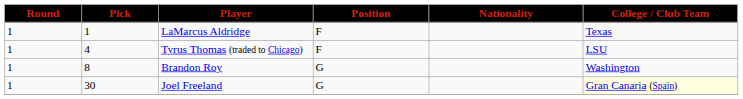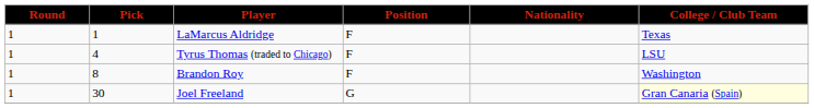 <table class="wikitable sortable sortable">
 <tr>
 <th style="background:#000000; color:#D1210A"  width="10%">Round</th>
 <th style="background:#000000; color:#D1210A"  width="10%">Pick</th>
 <th style="background:#000000; color:#D1210A"  width="20%">Player</th>
 <th style="background:#000000; color:#D1210A"  width="15%">Position</th>
 <th style="background:#000000; color:#D1210A"  width="20%">Nationality</th>
 <th style="background:#000000; color:#D1210A"  width="20%">College / Club Team</th>
 </tr>
 <tr>
 <td>1</td>
 <td>1</td>
 <td><a href='#'>LaMarcus Aldridge</a></td>
 <td>F</td>
 <td></td>
 <td><a href='#'>Texas</a></td>
 </tr>
 <tr>
 <td>1</td>
 <td>4</td>
 <td><a href='#'>Tyrus Thomas</a> <small>(traded to <a href='#'>Chicago</a>)</small></td>
 <td>F</td>
 <td></td>
 <td><a href='#'>LSU</a></td>
 </tr>
 <tr>
 <td>1</td>
 <td>8</td>
 <td><a href='#'>Brandon Roy</a></td>
-<td>G</td>
+<td>F</td>
 <td></td>
 <td><a href='#'>Washington</a></td>
 </tr>
 <tr>
 <td>1</td>
 <td>30</td>
 <td><a href='#'>Joel Freeland</a></td>
 <td>G</td>
 <td></td>
 <td style="background: lightyellow;"><a href='#'>Gran Canaria</a> <small>(<a href='#'>Spain</a>)</small></td>
 </tr>
 <tr>
 </tr>
 </table>
